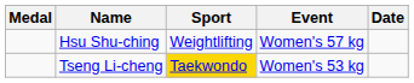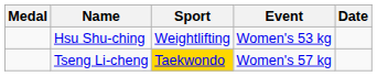 <table class="wikitable sortable" style="font-size: 95%">
 <tr>
 <th>Medal</th>
 <th>Name</th>
 <th>Sport</th>
 <th>Event</th>
 <th>Date</th>
 </tr>
 <tr>
 <td></td>
 <td><a href='#'>Hsu Shu-ching</a></td>
 <td><a href='#'>Weightlifting</a></td>
-<td><a href='#'>Women's 57 kg</a></td>
+<td><a href='#'>Women's 53 kg</a></td>
 <td></td>
 </tr>
 <tr>
 <td></td>
 <td><a href='#'>Tseng Li-cheng</a></td>
 <td style="background: gold;"><a href='#'>Taekwondo</a></td>
-<td><a href='#'>Women's 53 kg</a></td>
+<td><a href='#'>Women's 57 kg</a></td>
 <td></td>
 </tr>
 </table>
